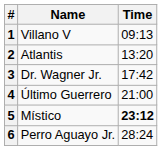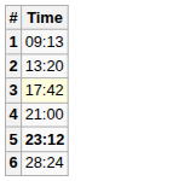 <table style="font-size: 85%" class="wikitable sortable">
 <tr>
 <th>#</th>
-<th>Name</th>
 <th>Time</th>
 </tr>
 <tr>
 <th>1</th>
-<td>Villano V</td>
 <td>09:13</td>
 </tr>
 <tr>
 <th>2</th>
-<td>Atlantis</td>
 <td>13:20</td>
 </tr>
 <tr>
 <th>3</th>
-<td>Dr. Wagner Jr.</td>
-<td>17:42</td>
+<td style="background: lightyellow;">17:42</td>
 </tr>
 <tr>
 <th>4</th>
-<td>Último Guerrero</td>
 <td>21:00</td>
 </tr>
 <tr>
 <th>5</th>
-<td>Místico</td>
 <td><strong>23:12</strong></td>
 </tr>
 <tr>
 <th>6</th>
-<td>Perro Aguayo Jr.</td>
 <td>28:24</td>
 </tr>
 </table>
